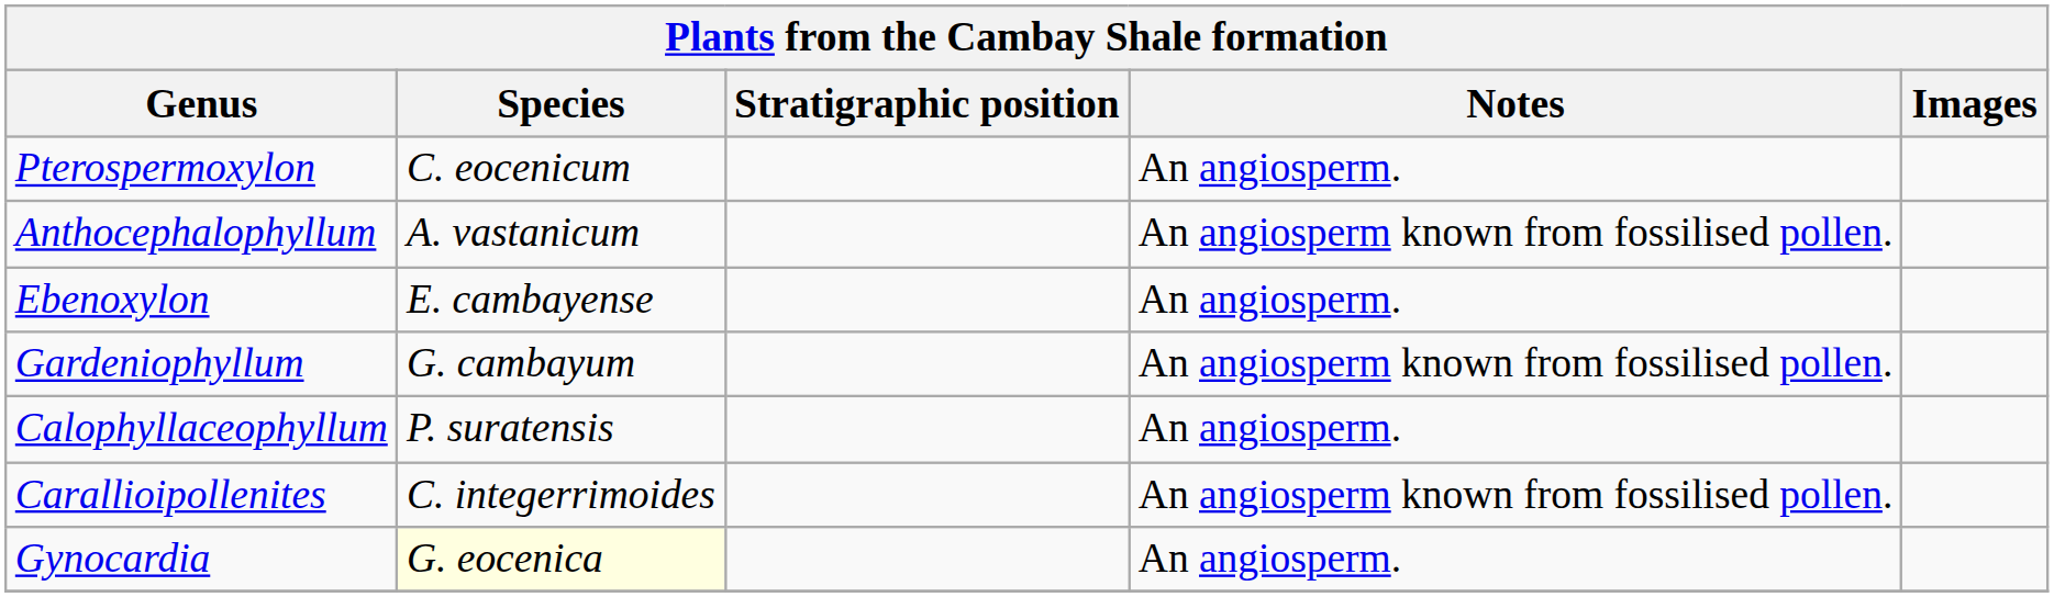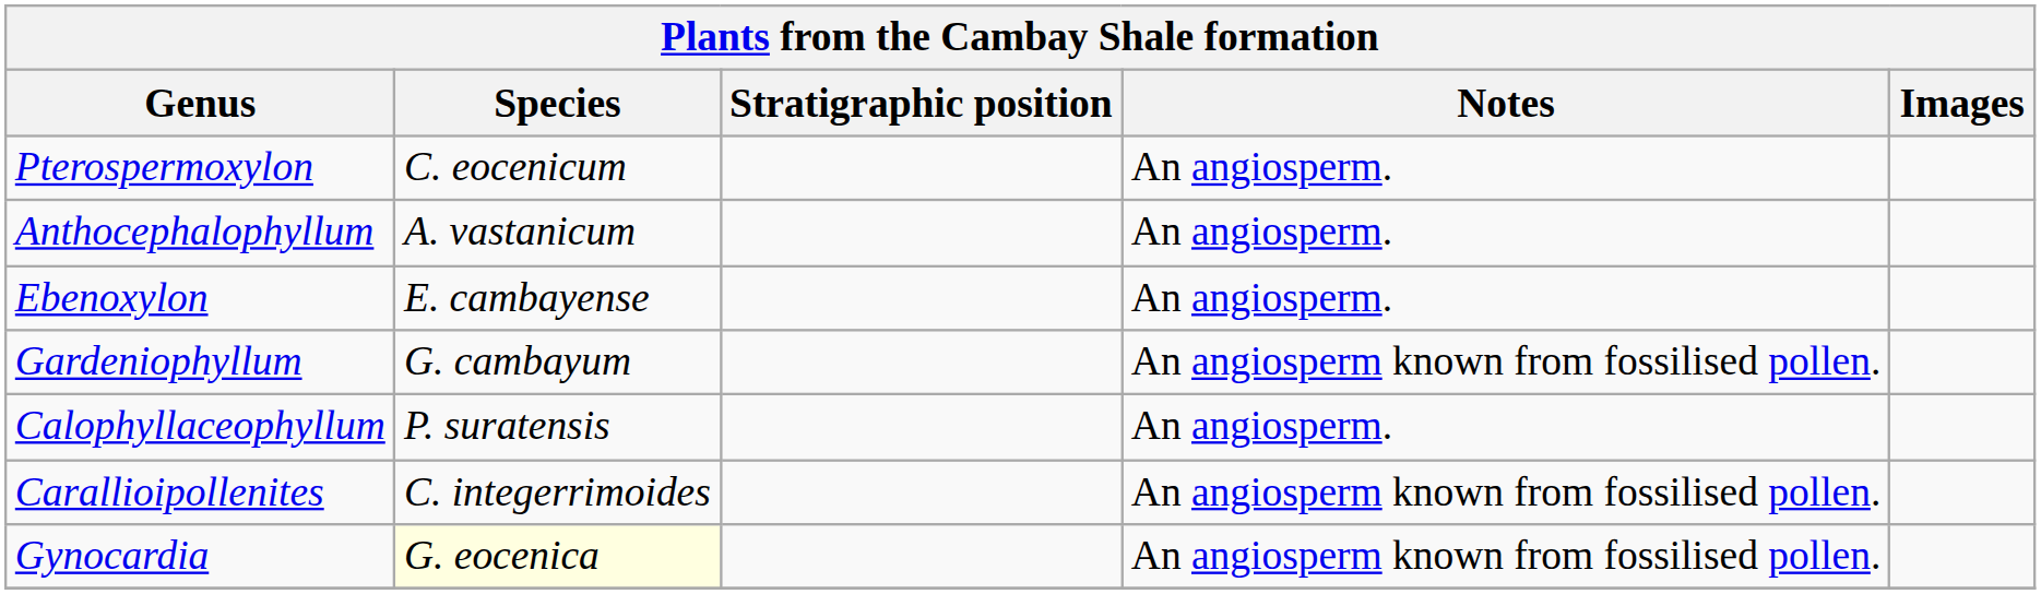 <table class="wikitable" align="center">
 <tr>
 <th colspan="7" align="center"><strong><a href='#'>Plants</a> from the Cambay Shale formation</strong></th>
 </tr>
 <tr>
 <th>Genus</th>
 <th>Species</th>
 <th>Stratigraphic position</th>
 <th>Notes</th>
 <th>Images</th>
 </tr>
 <tr>
 <td><em><a href='#'>Pterospermoxylon</a></em></td>
 <td><em> C. eocenicum</em></td>
 <td></td>
 <td>An <a href='#'>angiosperm</a>.</td>
 <td></td>
 </tr>
 <tr>
 <td><em><a href='#'>Anthocephalophyllum</a></em></td>
 <td><em> A. vastanicum</em></td>
 <td></td>
-<td>An <a href='#'>angiosperm</a> known from fossilised <a href='#'>pollen</a>.</td>
+<td>An <a href='#'>angiosperm</a>.</td>
 <td></td>
 </tr>
 <tr>
 <td><em><a href='#'>Ebenoxylon</a></em></td>
 <td><em> E. cambayense</em></td>
 <td></td>
 <td>An <a href='#'>angiosperm</a>.</td>
 <td></td>
 </tr>
 <tr>
 <td><em><a href='#'>Gardeniophyllum</a></em></td>
 <td><em> G. cambayum</em></td>
 <td></td>
 <td>An <a href='#'>angiosperm</a> known from fossilised <a href='#'>pollen</a>.</td>
 <td></td>
 </tr>
 <tr>
 <td><em><a href='#'>Calophyllaceophyllum</a></em></td>
 <td><em> P. suratensis</em></td>
 <td></td>
 <td>An <a href='#'>angiosperm</a>.</td>
 <td></td>
 </tr>
 <tr>
 <td><em><a href='#'>Carallioipollenites</a></em></td>
 <td><em> C. integerrimoides</em></td>
 <td></td>
 <td>An <a href='#'>angiosperm</a> known from fossilised <a href='#'>pollen</a>.</td>
 <td></td>
 </tr>
 <tr>
 <td><em><a href='#'>Gynocardia</a></em></td>
 <td style="background: lightyellow;"><em> G. eocenica</em></td>
 <td></td>
-<td>An <a href='#'>angiosperm</a>.</td>
+<td>An <a href='#'>angiosperm</a> known from fossilised <a href='#'>pollen</a>.</td>
 <td></td>
 </tr>
 <tr>
 </tr>
 </table>
